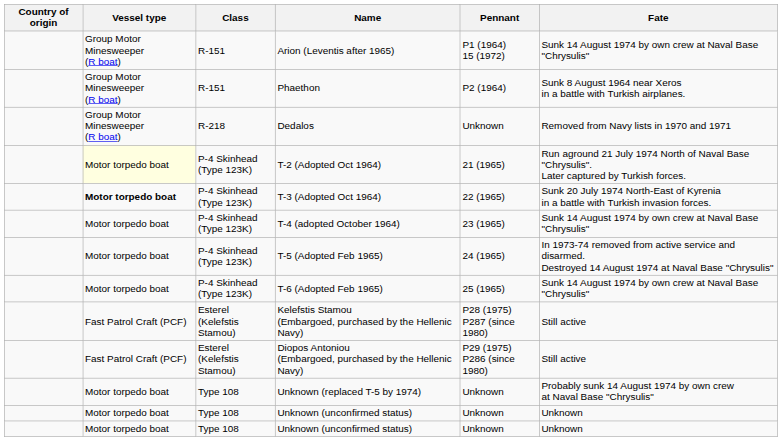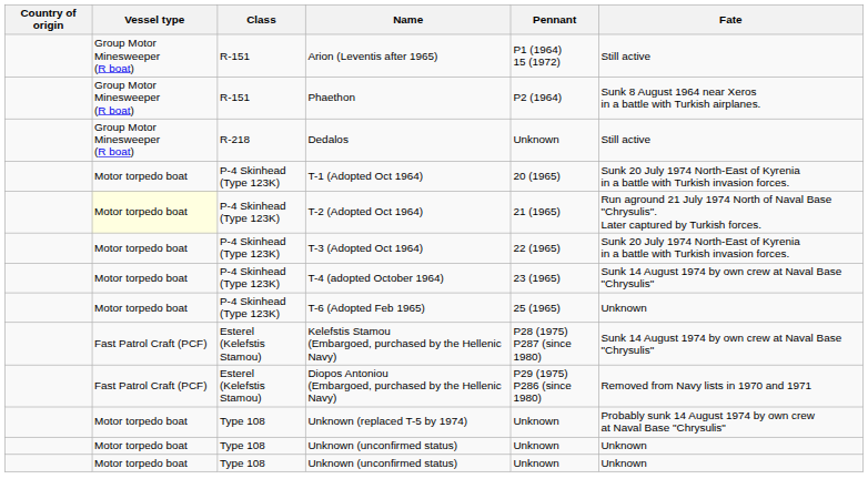 <table class="wikitable">
 <tr>
 <th>Country of origin</th>
 <th>Vessel type</th>
 <th>Class</th>
 <th>Name</th>
 <th>Pennant</th>
 <th>Fate</th>
 </tr>
 <tr>
 <td></td>
 <td>Group Motor Minesweeper<br>(<a href='#'>R boat</a>)</td>
 <td>R-151</td>
 <td>Arion (Leventis after 1965)</td>
 <td>P1 (1964)<br>15 (1972)</td>
-<td>Sunk 14 August 1974 by own crew at Naval Base "Chrysulis"</td>
+<td>Still active</td>
 </tr>
 <tr>
 <td></td>
 <td>Group Motor Minesweeper<br>(<a href='#'>R boat</a>)</td>
 <td>R-151</td>
 <td>Phaethon</td>
 <td>P2 (1964)</td>
 <td>Sunk 8 August 1964 near Xeros<br>in a battle with Turkish airplanes.</td>
 </tr>
 <tr>
 <td></td>
 <td>Group Motor Minesweeper<br>(<a href='#'>R boat</a>)</td>
 <td>R-218</td>
 <td>Dedalos</td>
 <td>Unknown</td>
-<td>Removed from Navy lists in 1970 and 1971</td>
+<td>Still active</td>
+</tr>
+<tr>
+<td></td>
+<td>Motor torpedo boat</td>
+<td>P-4 Skinhead<br>(Type 123K)</td>
+<td>T-1 (Adopted Oct 1964)</td>
+<td>20 (1965)</td>
+<td>Sunk 20 July 1974 North-East of Kyrenia<br>in a battle with Turkish invasion forces.</td>
 </tr>
 <tr>
 <td></td>
 <td style="background: lightyellow;">Motor torpedo boat</td>
 <td>P-4 Skinhead<br>(Type 123K)</td>
 <td>T-2 (Adopted Oct 1964)</td>
 <td>21 (1965)</td>
 <td>Run aground 21 July 1974 North of Naval Base "Chrysulis".<br>Later captured by Turkish forces.</td>
 </tr>
 <tr>
 <td></td>
-<td><strong>Motor torpedo boat</strong></td>
+<td>Motor torpedo boat</td>
 <td>P-4 Skinhead<br>(Type 123K)</td>
 <td>T-3 (Adopted Oct 1964)</td>
 <td>22 (1965)</td>
 <td>Sunk 20 July 1974 North-East of Kyrenia<br>in a battle with Turkish invasion forces.</td>
 </tr>
 <tr>
 <td></td>
 <td>Motor torpedo boat</td>
 <td>P-4 Skinhead<br>(Type 123K)</td>
 <td>T-4 (adopted October 1964)</td>
 <td>23 (1965)</td>
 <td>Sunk 14 August 1974 by own crew at Naval Base "Chrysulis"</td>
 </tr>
 <tr>
 <td></td>
 <td>Motor torpedo boat</td>
 <td>P-4 Skinhead<br>(Type 123K)</td>
-<td>T-5 (Adopted Feb 1965)</td>
-<td>24 (1965)</td>
-<td>In 1973-74 removed from active service and disarmed.<br>Destroyed 14 August 1974 at Naval Base "Chrysulis"</td>
-</tr>
-<tr>
-<td></td>
-<td>Motor torpedo boat</td>
-<td>P-4 Skinhead<br>(Type 123K)</td>
 <td>T-6 (Adopted Feb 1965)</td>
 <td>25 (1965)</td>
-<td>Sunk 14 August 1974 by own crew at Naval Base "Chrysulis"</td>
+<td>Unknown</td>
 </tr>
 <tr>
 <td></td>
 <td>Fast Patrol Craft (PCF)</td>
 <td>Esterel<br>(Kelefstis Stamou)</td>
 <td>Kelefstis Stamou<br>(Embargoed, purchased by the Hellenic Navy)</td>
 <td>P28 (1975)<br>P287 (since 1980)</td>
-<td>Still active</td>
+<td>Sunk 14 August 1974 by own crew at Naval Base "Chrysulis"</td>
 </tr>
 <tr>
 <td></td>
 <td>Fast Patrol Craft (PCF)</td>
 <td>Esterel<br>(Kelefstis Stamou)</td>
 <td>Diopos Antoniou<br>(Embargoed, purchased by the Hellenic Navy)</td>
 <td>P29 (1975)<br>P286 (since 1980)</td>
-<td>Still active</td>
+<td>Removed from Navy lists in 1970 and 1971</td>
 </tr>
 <tr>
 <td></td>
 <td>Motor torpedo boat</td>
 <td>Type 108</td>
 <td>Unknown (replaced T-5 by 1974)</td>
 <td>Unknown</td>
 <td>Probably sunk 14 August 1974 by own crew<br>at Naval Base "Chrysulis"</td>
 </tr>
 <tr>
 <td></td>
 <td>Motor torpedo boat</td>
 <td>Type 108</td>
 <td>Unknown (unconfirmed status)</td>
 <td>Unknown</td>
 <td>Unknown</td>
 </tr>
 <tr>
 <td></td>
 <td>Motor torpedo boat</td>
 <td>Type 108</td>
 <td>Unknown (unconfirmed status)</td>
 <td>Unknown</td>
 <td>Unknown</td>
 </tr>
 </table>
